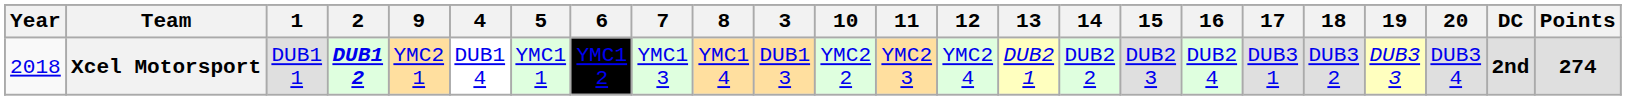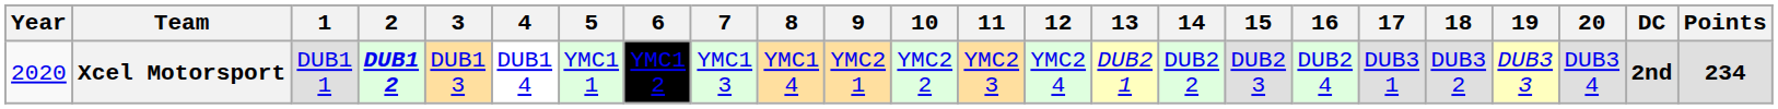 <table class="wikitable" style="text-align:center; font-size:85%">
 <tr>
 <th>Year</th>
 <th>Team</th>
 <th>1</th>
 <th>2</th>
-<th>9</th>
+<th>3</th>
 <th>4</th>
 <th>5</th>
 <th>6</th>
 <th>7</th>
 <th>8</th>
-<th>3</th>
+<th>9</th>
 <th>10</th>
 <th>11</th>
 <th>12</th>
 <th>13</th>
 <th>14</th>
 <th>15</th>
 <th>16</th>
 <th>17</th>
 <th>18</th>
 <th>19</th>
 <th>20</th>
 <th>DC</th>
 <th>Points</th>
 </tr>
 <tr>
-<td><a href='#'>2018</a></td>
+<td><a href='#'>2020</a></td>
 <th nowrap>Xcel Motorsport</th>
 <td style="background:#DFDFDF;"><a href='#'>DUB1<br>1</a><br></td>
 <td style="background:#DFFFDF;"><strong><em><a href='#'>DUB1<br>2</a></em><br></strong></td>
-<td style="background:#FFDF9F;"><a href='#'>YMC2<br>1</a><br></td>
+<td style="background:#FFDF9F;"><a href='#'>DUB1<br>3</a><br></td>
 <td style="background:#FFFFFF;"><a href='#'>DUB1<br>4</a><br></td>
 <td style="background:#DFFFDF;"><a href='#'>YMC1<br>1</a><br></td>
 <td style="background:#000000;color:white"><a href='#'><span>YMC1<br>2</span></a><br></td>
 <td style="background:#DFFFDF;"><a href='#'>YMC1<br>3</a><br></td>
 <td style="background:#FFDF9F;"><a href='#'>YMC1<br>4</a><br></td>
-<td style="background:#FFDF9F;"><a href='#'>DUB1<br>3</a><br></td>
+<td style="background:#FFDF9F;"><a href='#'>YMC2<br>1</a><br></td>
 <td style="background:#DFFFDF;"><a href='#'>YMC2<br>2</a><br></td>
 <td style="background:#FFDF9F;"><a href='#'>YMC2<br>3</a><br></td>
 <td style="background:#DFFFDF;"><a href='#'>YMC2<br>4</a><br></td>
 <td style="background:#FFFFBF;"><em><a href='#'>DUB2<br>1</a></em><br></td>
 <td style="background:#DFFFDF;"><a href='#'>DUB2<br>2</a><br></td>
 <td style="background:#DFDFDF;"><a href='#'>DUB2<br>3</a><br></td>
 <td style="background:#DFFFDF;"><a href='#'>DUB2<br>4</a><br></td>
 <td style="background:#DFDFDF;"><a href='#'>DUB3<br>1</a><br></td>
 <td style="background:#DFDFDF;"><a href='#'>DUB3<br>2</a><br></td>
 <td style="background:#FFFFBF;"><em><a href='#'>DUB3<br>3</a></em><br></td>
 <td style="background:#DFDFDF;"><a href='#'>DUB3<br>4</a><br></td>
 <th style="background:#DFDFDF;">2nd</th>
-<th style="background:#DFDFDF;">274</th>
+<th style="background:#DFDFDF;">234</th>
 </tr>
 </table>
